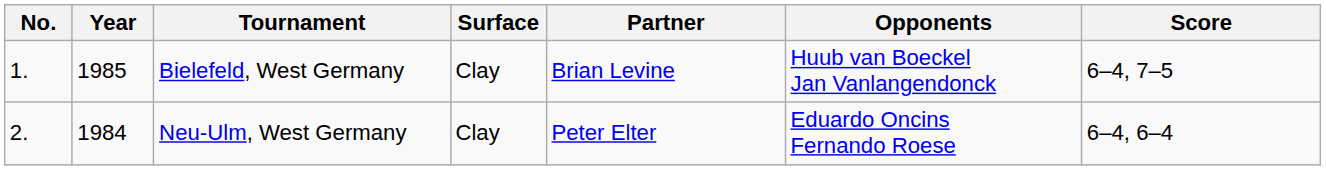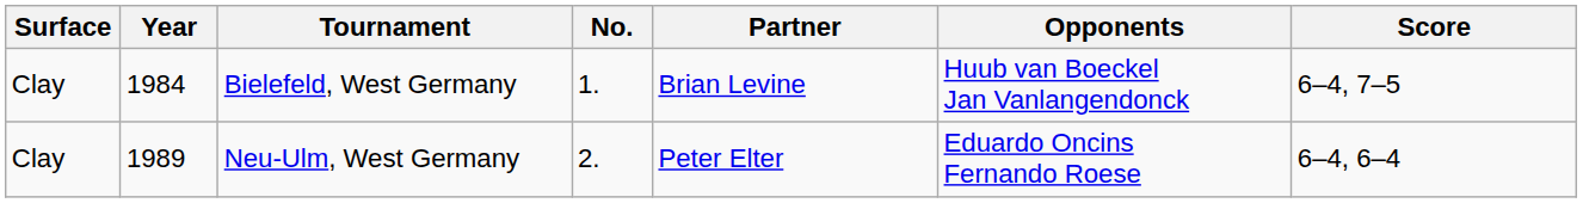 <table class="sortable wikitable" style=font-size:97%>
 <tr>
-<th width=40>No.</th>
+<th width=60>Surface</th>
 <th width=50>Year</th>
 <th width=200>Tournament</th>
-<th width=60>Surface</th>
+<th width=40>No.</th>
 <th width=160>Partner</th>
 <th width=200>Opponents</th>
 <th width=160>Score</th>
 </tr>
 <tr>
+<td>Clay</td>
+<td>1984</td>
+<td><a href='#'>Bielefeld</a>, West Germany</td>
 <td>1.</td>
-<td>1985</td>
-<td><a href='#'>Bielefeld</a>, West Germany</td>
-<td>Clay</td>
 <td> <a href='#'>Brian Levine</a></td>
 <td> <a href='#'>Huub van Boeckel</a><br> <a href='#'>Jan Vanlangendonck</a></td>
 <td>6–4, 7–5</td>
 </tr>
 <tr>
+<td>Clay</td>
+<td>1989</td>
+<td><a href='#'>Neu-Ulm</a>, West Germany</td>
 <td>2.</td>
-<td>1984</td>
-<td><a href='#'>Neu-Ulm</a>, West Germany</td>
-<td>Clay</td>
 <td> <a href='#'>Peter Elter</a></td>
 <td> <a href='#'>Eduardo Oncins</a><br> <a href='#'>Fernando Roese</a></td>
 <td>6–4, 6–4</td>
 </tr>
 </table>
